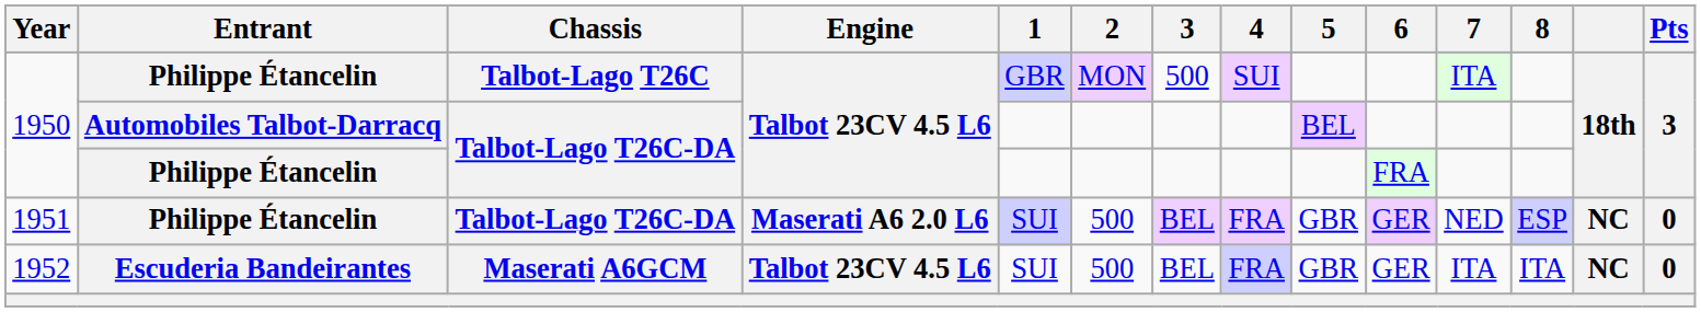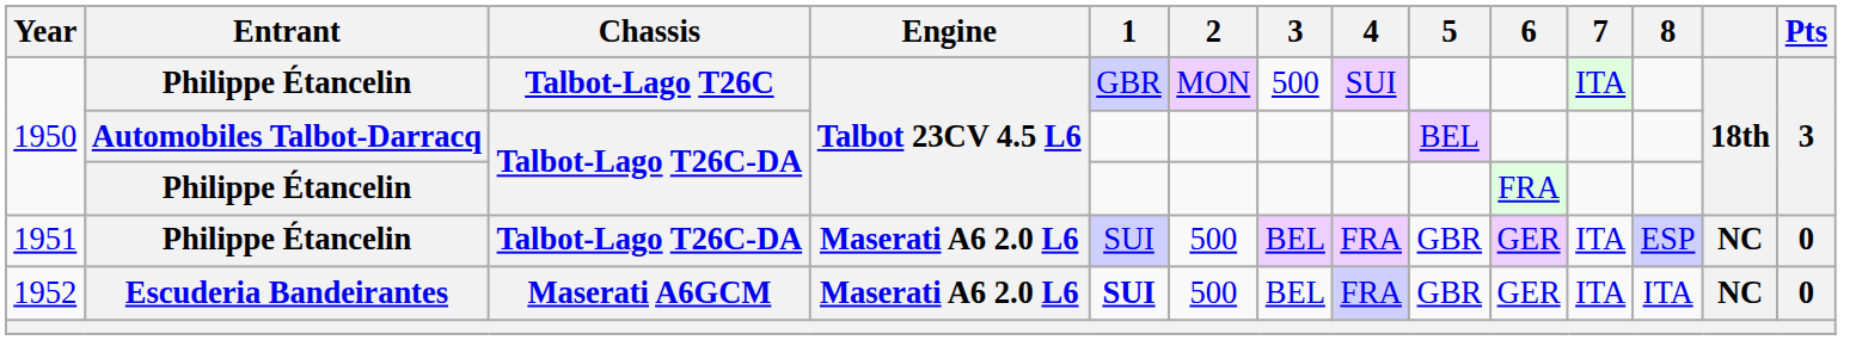 <table class="wikitable" style="text-align:center; font-size:85%">
 <tr>
 <th>Year</th>
 <th>Entrant</th>
 <th>Chassis</th>
 <th>Engine</th>
 <th>1</th>
 <th>2</th>
 <th>3</th>
 <th>4</th>
 <th>5</th>
 <th>6</th>
 <th>7</th>
 <th>8</th>
 <th></th>
 <th><a href='#'>Pts</a></th>
 </tr>
 <tr>
 <td rowspan=3><a href='#'>1950</a></td>
 <th nowrap>Philippe Étancelin</th>
 <th nowrap><a href='#'>Talbot-Lago</a> <a href='#'>T26C</a></th>
 <th rowspan=3 nowrap><a href='#'>Talbot</a> 23CV 4.5 <a href='#'>L6</a></th>
 <td style="background:#CFCFFF;"><a href='#'>GBR</a><br></td>
 <td style="background:#EFCFFF;"><a href='#'>MON</a><br></td>
 <td><a href='#'>500</a></td>
 <td style="background:#EFCFFF;"><a href='#'>SUI</a><br></td>
 <td></td>
 <td></td>
 <td style="background:#DFFFDF;"><a href='#'>ITA</a><br></td>
 <td></td>
 <th rowspan=3>18th</th>
 <th rowspan=3>3</th>
 </tr>
 <tr>
 <th nowrap><a href='#'>Automobiles Talbot-Darracq</a></th>
 <th rowspan=2 nowrap><a href='#'>Talbot-Lago</a> <a href='#'>T26C-DA</a></th>
 <td></td>
 <td></td>
 <td></td>
 <td></td>
 <td style="background:#EFCFFF;"><a href='#'>BEL</a><br></td>
 <td></td>
 <td></td>
 <td></td>
 </tr>
 <tr>
 <th nowrap>Philippe Étancelin</th>
 <td></td>
 <td></td>
 <td></td>
 <td></td>
 <td></td>
 <td style="background:#DFFFDF;"><a href='#'>FRA</a><br></td>
 <td></td>
 <td></td>
 </tr>
 <tr>
 <td><a href='#'>1951</a></td>
 <th nowrap>Philippe Étancelin</th>
 <th nowrap><a href='#'>Talbot-Lago</a> <a href='#'>T26C-DA</a></th>
 <th nowrap><a href='#'>Maserati</a> A6 2.0 <a href='#'>L6</a></th>
 <td style="background:#CFCFFF;"><a href='#'>SUI</a><br></td>
 <td><a href='#'>500</a></td>
 <td style="background:#EFCFFF;"><a href='#'>BEL</a><br></td>
 <td style="background:#EFCFFF;"><a href='#'>FRA</a><br></td>
 <td><a href='#'>GBR</a></td>
 <td style="background:#EFCFFF;"><a href='#'>GER</a><br></td>
-<td><a href='#'>NED</a></td>
+<td><a href='#'>ITA</a></td>
 <td style="background:#CFCFFF;"><a href='#'>ESP</a><br></td>
 <th>NC</th>
 <th>0</th>
 </tr>
 <tr>
 <td><a href='#'>1952</a></td>
 <th nowrap><a href='#'>Escuderia Bandeirantes</a></th>
 <th nowrap><a href='#'>Maserati</a> <a href='#'>A6GCM</a></th>
-<th nowrap><a href='#'>Talbot</a> 23CV 4.5 <a href='#'>L6</a></th>
-<td><a href='#'>SUI</a></td>
+<th nowrap><a href='#'>Maserati</a> A6 2.0 <a href='#'>L6</a></th>
+<td><strong><a href='#'>SUI</a></strong></td>
 <td><a href='#'>500</a></td>
 <td><a href='#'>BEL</a></td>
 <td style="background:#CFCFFF;"><a href='#'>FRA</a><br></td>
 <td><a href='#'>GBR</a></td>
 <td><a href='#'>GER</a></td>
 <td><a href='#'>ITA</a></td>
 <td><a href='#'>ITA</a></td>
 <th>NC</th>
 <th>0</th>
 </tr>
 <tr>
 <th colspan=14></th>
 </tr>
 </table>
